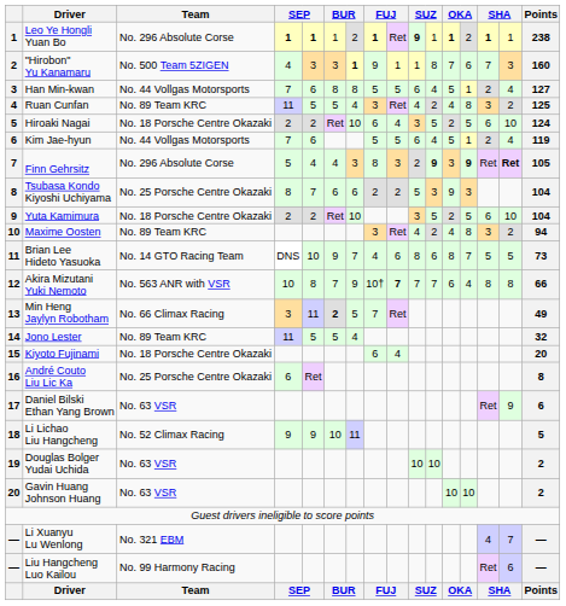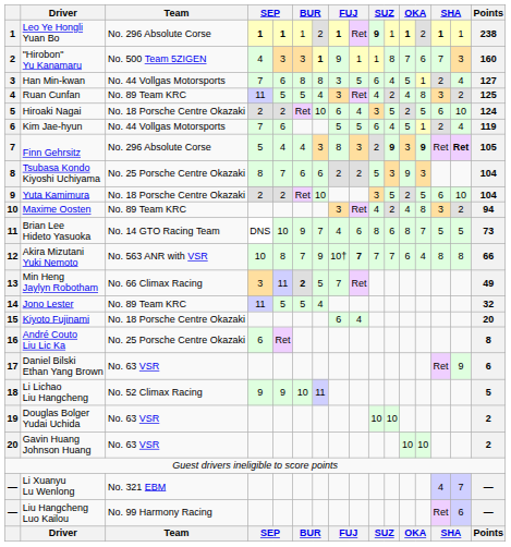 <table class="wikitable" style="font-size: 85%; text-align:center;">
 <tr>
 <th></th>
 <th>Driver</th>
 <th>Team</th>
 <th colspan="2"><a href='#'>SEP</a><br></th>
 <th colspan="2"><a href='#'>BUR</a><br></th>
 <th colspan="2"><a href='#'>FUJ</a><br></th>
 <th colspan="2"><a href='#'>SUZ</a><br></th>
 <th colspan="2"><a href='#'>OKA</a><br></th>
 <th colspan="2"><a href='#'>SHA</a><br></th>
 <th>Points</th>
 </tr>
 <tr>
 <th>1</th>
 <td align="left"> <a href='#'>Leo Ye Hongli</a><br> Yuan Bo</td>
 <td align="left"> No. 296 Absolute Corse</td>
 <td style="background:#FFFFBF;"><strong>1</strong></td>
 <td style="background:#FFFFBF;"><strong>1</strong></td>
 <td style="background:#FFFFBF;">1</td>
 <td style="background:#DFDFDF;">2</td>
 <td style="background:#FFFFBF;"><strong>1</strong></td>
 <td style="background:#EFCFFF;">Ret</td>
 <td style="background:#DFFFDF;"><strong>9</strong></td>
 <td style="background:#FFFFBF;">1</td>
 <td style="background:#FFFFBF;"><strong>1</strong></td>
 <td style="background:#DFDFDF;">2</td>
 <td style="background:#FFFFBF;"><strong>1</strong></td>
 <td style="background:#FFFFBF;">1</td>
 <th>238</th>
 </tr>
 <tr>
 <th>2</th>
 <td align="left"> "Hirobon"<br> <a href='#'>Yu Kanamaru</a></td>
 <td align="left"> No. 500 <a href='#'>Team 5ZIGEN</a></td>
 <td style="background:#DFFFDF;">4</td>
 <td style="background:#FFDF9F;">3</td>
 <td style="background:#FFDF9F;">3</td>
 <td style="background:#FFFFBF;"><strong>1</strong></td>
 <td style="background:#DFFFDF;">9</td>
 <td style="background:#FFFFBF;">1</td>
 <td style="background:#FFFFBF;">1</td>
 <td style="background:#DFFFDF;">8</td>
 <td style="background:#DFFFDF;">7</td>
 <td style="background:#DFFFDF;">6</td>
 <td style="background:#DFFFDF;">7</td>
 <td style="background:#FFDF9F;">3</td>
 <th>160</th>
 </tr>
 <tr>
 <th>3</th>
 <td align="left"> Han Min-kwan</td>
 <td align="left"> No. 44 Vollgas Motorsports</td>
 <td style="background:#DFFFDF;">7</td>
 <td style="background:#DFFFDF;">6</td>
 <td style="background:#DFFFDF;">8</td>
 <td style="background:#DFFFDF;">8</td>
-<td style="background:#DFFFDF;">5</td>
+<td style="background:#DFFFDF;">3</td>
 <td style="background:#DFFFDF;">5</td>
 <td style="background:#DFFFDF;">6</td>
 <td style="background:#DFFFDF;">4</td>
 <td style="background:#DFFFDF;">5</td>
 <td style="background:#FFFFBF;">1</td>
 <td style="background:#DFDFDF;">2</td>
 <td style="background:#DFFFDF;">4</td>
 <th>127</th>
 </tr>
 <tr>
 <th>4</th>
 <td align="left"> Ruan Cunfan</td>
 <td align="left"> No. 89 Team KRC</td>
 <td style="background:#CFCFFF;">11</td>
 <td style="background:#DFFFDF;">5</td>
 <td style="background:#DFFFDF;">5</td>
 <td style="background:#DFFFDF;">4</td>
 <td style="background:#FFDF9F;">3</td>
 <td style="background:#EFCFFF;">Ret</td>
 <td style="background:#DFFFDF;">4</td>
 <td style="background:#DFDFDF;">2</td>
 <td style="background:#DFFFDF;">4</td>
 <td style="background:#DFFFDF;">8</td>
 <td style="background:#FFDF9F;">3</td>
 <td style="background:#DFDFDF;">2</td>
 <th>125</th>
 </tr>
 <tr>
 <th>5</th>
 <td align="left"> Hiroaki Nagai</td>
 <td align="left"> No. 18 Porsche Centre Okazaki</td>
 <td style="background:#DFDFDF;">2</td>
 <td style="background:#DFDFDF;">2</td>
 <td style="background:#EFCFFF;">Ret</td>
 <td style="background:#DFFFDF;">10</td>
 <td style="background:#DFFFDF;">6</td>
 <td style="background:#DFFFDF;">4</td>
 <td style="background:#FFDF9F;">3</td>
 <td style="background:#DFFFDF;">5</td>
 <td style="background:#DFDFDF;">2</td>
 <td style="background:#DFFFDF;">5</td>
 <td style="background:#DFFFDF;">6</td>
 <td style="background:#DFFFDF;">10</td>
 <th>124</th>
 </tr>
 <tr>
 <th>6</th>
 <td align="left"> Kim Jae-hyun</td>
 <td align="left"> No. 44 Vollgas Motorsports</td>
 <td style="background:#DFFFDF;">7</td>
 <td style="background:#DFFFDF;">6</td>
 <td></td>
 <td></td>
 <td style="background:#DFFFDF;">5</td>
 <td style="background:#DFFFDF;">5</td>
 <td style="background:#DFFFDF;">6</td>
 <td style="background:#DFFFDF;">4</td>
 <td style="background:#DFFFDF;">5</td>
 <td style="background:#FFFFBF;">1</td>
 <td style="background:#DFDFDF;">2</td>
 <td style="background:#DFFFDF;">4</td>
 <th>119</th>
 </tr>
 <tr>
 <th>7</th>
 <td align="left"> <br> <a href='#'>Finn Gehrsitz</a></td>
 <td align="left"> No. 296 Absolute Corse</td>
 <td style="background:#DFFFDF;">5</td>
 <td style="background:#DFFFDF;">4</td>
 <td style="background:#DFFFDF;">4</td>
 <td style="background:#FFDF9F;">3</td>
 <td style="background:#DFFFDF;">8</td>
 <td style="background:#FFDF9F;">3</td>
 <td style="background:#DFDFDF;">2</td>
 <td style="background:#DFFFDF;"><strong>9</strong></td>
 <td style="background:#FFDF9F;">3</td>
 <td style="background:#DFFFDF;"><strong>9</strong></td>
 <td style="background:#EFCFFF;">Ret</td>
 <td style="background:#EFCFFF;"><strong>Ret</strong></td>
 <th>105</th>
 </tr>
 <tr>
 <th>8</th>
 <td align="left"> <a href='#'>Tsubasa Kondo</a><br> Kiyoshi Uchiyama</td>
 <td align="left"> No. 25 Porsche Centre Okazaki</td>
 <td style="background:#DFFFDF;">8</td>
 <td style="background:#DFFFDF;">7</td>
 <td style="background:#DFFFDF;">6</td>
 <td style="background:#DFFFDF;">6</td>
 <td style="background:#DFDFDF;">2</td>
 <td style="background:#DFDFDF;">2</td>
 <td style="background:#DFFFDF;">5</td>
 <td style="background:#FFDF9F;">3</td>
 <td style="background:#DFFFDF;">9</td>
 <td style="background:#FFDF9F;">3</td>
 <td></td>
 <td></td>
 <th>104</th>
 </tr>
 <tr>
 <th>9</th>
 <td align="left"> <a href='#'>Yuta Kamimura</a></td>
 <td align="left"> No. 18 Porsche Centre Okazaki</td>
 <td style="background:#DFDFDF;">2</td>
 <td style="background:#DFDFDF;">2</td>
 <td style="background:#EFCFFF;">Ret</td>
 <td style="background:#DFFFDF;">10</td>
 <td></td>
 <td></td>
 <td style="background:#FFDF9F;">3</td>
 <td style="background:#DFFFDF;">5</td>
 <td style="background:#DFDFDF;">2</td>
 <td style="background:#DFFFDF;">5</td>
 <td style="background:#DFFFDF;">6</td>
 <td style="background:#DFFFDF;">10</td>
 <th>104</th>
 </tr>
 <tr>
 <th>10</th>
 <td align="left"> <a href='#'>Maxime Oosten</a></td>
 <td align="left"> No. 89 Team KRC</td>
 <td></td>
 <td></td>
 <td></td>
 <td></td>
 <td style="background:#FFDF9F;">3</td>
 <td style="background:#EFCFFF;">Ret</td>
 <td style="background:#DFFFDF;">4</td>
 <td style="background:#DFDFDF;">2</td>
 <td style="background:#DFFFDF;">4</td>
 <td style="background:#DFFFDF;">8</td>
 <td style="background:#FFDF9F;">3</td>
 <td style="background:#DFDFDF;">2</td>
 <th>94</th>
 </tr>
 <tr>
 <th>11</th>
 <td align="left"> Brian Lee<br> Hideto Yasuoka</td>
 <td align="left"> No. 14 GTO Racing Team</td>
 <td style="background:#FFFFFF;">DNS</td>
 <td style="background:#DFFFDF;">10</td>
 <td style="background:#DFFFDF;">9</td>
 <td style="background:#DFFFDF;">7</td>
 <td style="background:#DFFFDF;">4</td>
 <td style="background:#DFFFDF;">6</td>
 <td style="background:#DFFFDF;">8</td>
 <td style="background:#DFFFDF;">6</td>
 <td style="background:#DFFFDF;">8</td>
 <td style="background:#DFFFDF;">7</td>
 <td style="background:#DFFFDF;">5</td>
 <td style="background:#DFFFDF;">5</td>
 <th>73</th>
 </tr>
 <tr>
 <th>12</th>
 <td align="left"> Akira Mizutani<br> <a href='#'>Yuki Nemoto</a></td>
 <td align="left"> No. 563 ANR with <a href='#'>VSR</a></td>
 <td style="background:#DFFFDF;">10</td>
 <td style="background:#DFFFDF;">8</td>
 <td style="background:#DFFFDF;">7</td>
 <td style="background:#DFFFDF;">9</td>
 <td style="background:#DFFFDF;">10†</td>
 <td style="background:#DFFFDF;"><strong>7</strong></td>
 <td style="background:#DFFFDF;">7</td>
 <td style="background:#DFFFDF;">7</td>
 <td style="background:#DFFFDF;">6</td>
 <td style="background:#DFFFDF;">4</td>
 <td style="background:#DFFFDF;">8</td>
 <td style="background:#DFFFDF;">8</td>
 <th>66</th>
 </tr>
 <tr>
 <th>13</th>
 <td align="left"> Min Heng<br> <a href='#'>Jaylyn Robotham</a></td>
 <td align="left"> No. 66 Climax Racing</td>
 <td style="background:#FFDF9F;">3</td>
 <td style="background:#CFCFFF;">11</td>
 <td style="background:#DFDFDF;"><strong>2</strong></td>
 <td style="background:#DFFFDF;">5</td>
 <td style="background:#DFFFDF;">7</td>
 <td style="background:#EFCFFF;">Ret</td>
 <td></td>
 <td></td>
 <td></td>
 <td></td>
 <td></td>
 <td></td>
 <th>49</th>
 </tr>
 <tr>
 <th>14</th>
 <td align="left"> <a href='#'>Jono Lester</a></td>
 <td align="left"> No. 89 Team KRC</td>
 <td style="background:#CFCFFF;">11</td>
 <td style="background:#DFFFDF;">5</td>
 <td style="background:#DFFFDF;">5</td>
 <td style="background:#DFFFDF;">4</td>
 <td></td>
 <td></td>
 <td></td>
 <td></td>
 <td></td>
 <td></td>
 <td></td>
 <td></td>
 <th>32</th>
 </tr>
 <tr>
 <th>15</th>
 <td align="left"> <a href='#'>Kiyoto Fujinami</a></td>
 <td align="left"> No. 18 Porsche Centre Okazaki</td>
 <td></td>
 <td></td>
 <td></td>
 <td></td>
 <td style="background:#DFFFDF;">6</td>
 <td style="background:#DFFFDF;">4</td>
 <td></td>
 <td></td>
 <td></td>
 <td></td>
 <td></td>
 <td></td>
 <th>20</th>
 </tr>
 <tr>
 <th>16</th>
 <td align="left"> <a href='#'>André Couto</a><br> <a href='#'>Liu Lic Ka</a></td>
 <td align="left"> No. 25 Porsche Centre Okazaki</td>
 <td style="background:#DFFFDF;">6</td>
 <td style="background:#EFCFFF;">Ret</td>
 <td></td>
 <td></td>
 <td></td>
 <td></td>
 <td></td>
 <td></td>
 <td></td>
 <td></td>
 <td></td>
 <td></td>
 <th>8</th>
 </tr>
 <tr>
 <th>17</th>
 <td align="left"> Daniel Bilski<br> Ethan Yang Brown</td>
 <td align="left"> No. 63 <a href='#'>VSR</a></td>
 <td></td>
 <td></td>
 <td></td>
 <td></td>
 <td></td>
 <td></td>
 <td></td>
 <td></td>
 <td></td>
 <td></td>
 <td style="background:#EFCFFF;">Ret</td>
 <td style="background:#DFFFDF;">9</td>
 <th>6</th>
 </tr>
 <tr>
 <th>18</th>
 <td align="left"> Li Lichao<br> Liu Hangcheng</td>
 <td align="left"> No. 52 Climax Racing</td>
 <td style="background:#DFFFDF;">9</td>
 <td style="background:#DFFFDF;">9</td>
 <td style="background:#DFFFDF;">10</td>
 <td style="background:#CFCFFF;">11</td>
 <td></td>
 <td></td>
 <td></td>
 <td></td>
 <td></td>
 <td></td>
 <td></td>
 <td></td>
 <th>5</th>
 </tr>
 <tr>
 <th>19</th>
 <td align="left"> Douglas Bolger<br> Yudai Uchida</td>
 <td align="left"> No. 63 <a href='#'>VSR</a></td>
 <td></td>
 <td></td>
 <td></td>
 <td></td>
 <td></td>
 <td></td>
 <td style="background:#DFFFDF;">10</td>
 <td style="background:#DFFFDF;">10</td>
 <td></td>
 <td></td>
 <td></td>
 <td></td>
 <th>2</th>
 </tr>
 <tr>
 <th>20</th>
 <td align="left"> Gavin Huang<br> Johnson Huang</td>
 <td align="left"> No. 63 <a href='#'>VSR</a></td>
 <td></td>
 <td></td>
 <td></td>
 <td></td>
 <td></td>
 <td></td>
 <td></td>
 <td></td>
 <td style="background:#DFFFDF;">10</td>
 <td style="background:#DFFFDF;">10</td>
 <td></td>
 <td></td>
 <th>2</th>
 </tr>
 <tr>
 <td colspan="18"><em>Guest drivers ineligible to score points</em></td>
 </tr>
 <tr>
 <th>—</th>
 <td align="left"> Li Xuanyu<br> Lu Wenlong</td>
 <td align="left"> No. 321 <a href='#'>EBM</a></td>
 <td></td>
 <td></td>
 <td></td>
 <td></td>
 <td></td>
 <td></td>
 <td></td>
 <td></td>
 <td></td>
 <td></td>
 <td style="background:#CFCFFF;">4</td>
 <td style="background:#CFCFFF;">7</td>
 <th>—</th>
 </tr>
 <tr>
 <th>—</th>
 <td align="left"> Liu Hangcheng<br> Luo Kailou</td>
 <td align="left"> No. 99 Harmony Racing</td>
 <td></td>
 <td></td>
 <td></td>
 <td></td>
 <td></td>
 <td></td>
 <td></td>
 <td></td>
 <td></td>
 <td></td>
 <td style="background:#EFCFFF;">Ret</td>
 <td style="background:#CFCFFF;">6</td>
 <th>—</th>
 </tr>
 <tr>
 <th></th>
 <th>Driver</th>
 <th>Team</th>
 <th colspan="2"><a href='#'>SEP</a><br></th>
 <th colspan="2"><a href='#'>BUR</a><br></th>
 <th colspan="2"><a href='#'>FUJ</a><br></th>
 <th colspan="2"><a href='#'>SUZ</a><br></th>
 <th colspan="2"><a href='#'>OKA</a><br></th>
 <th colspan="2"><a href='#'>SHA</a><br></th>
 <th>Points</th>
 </tr>
 </table>
